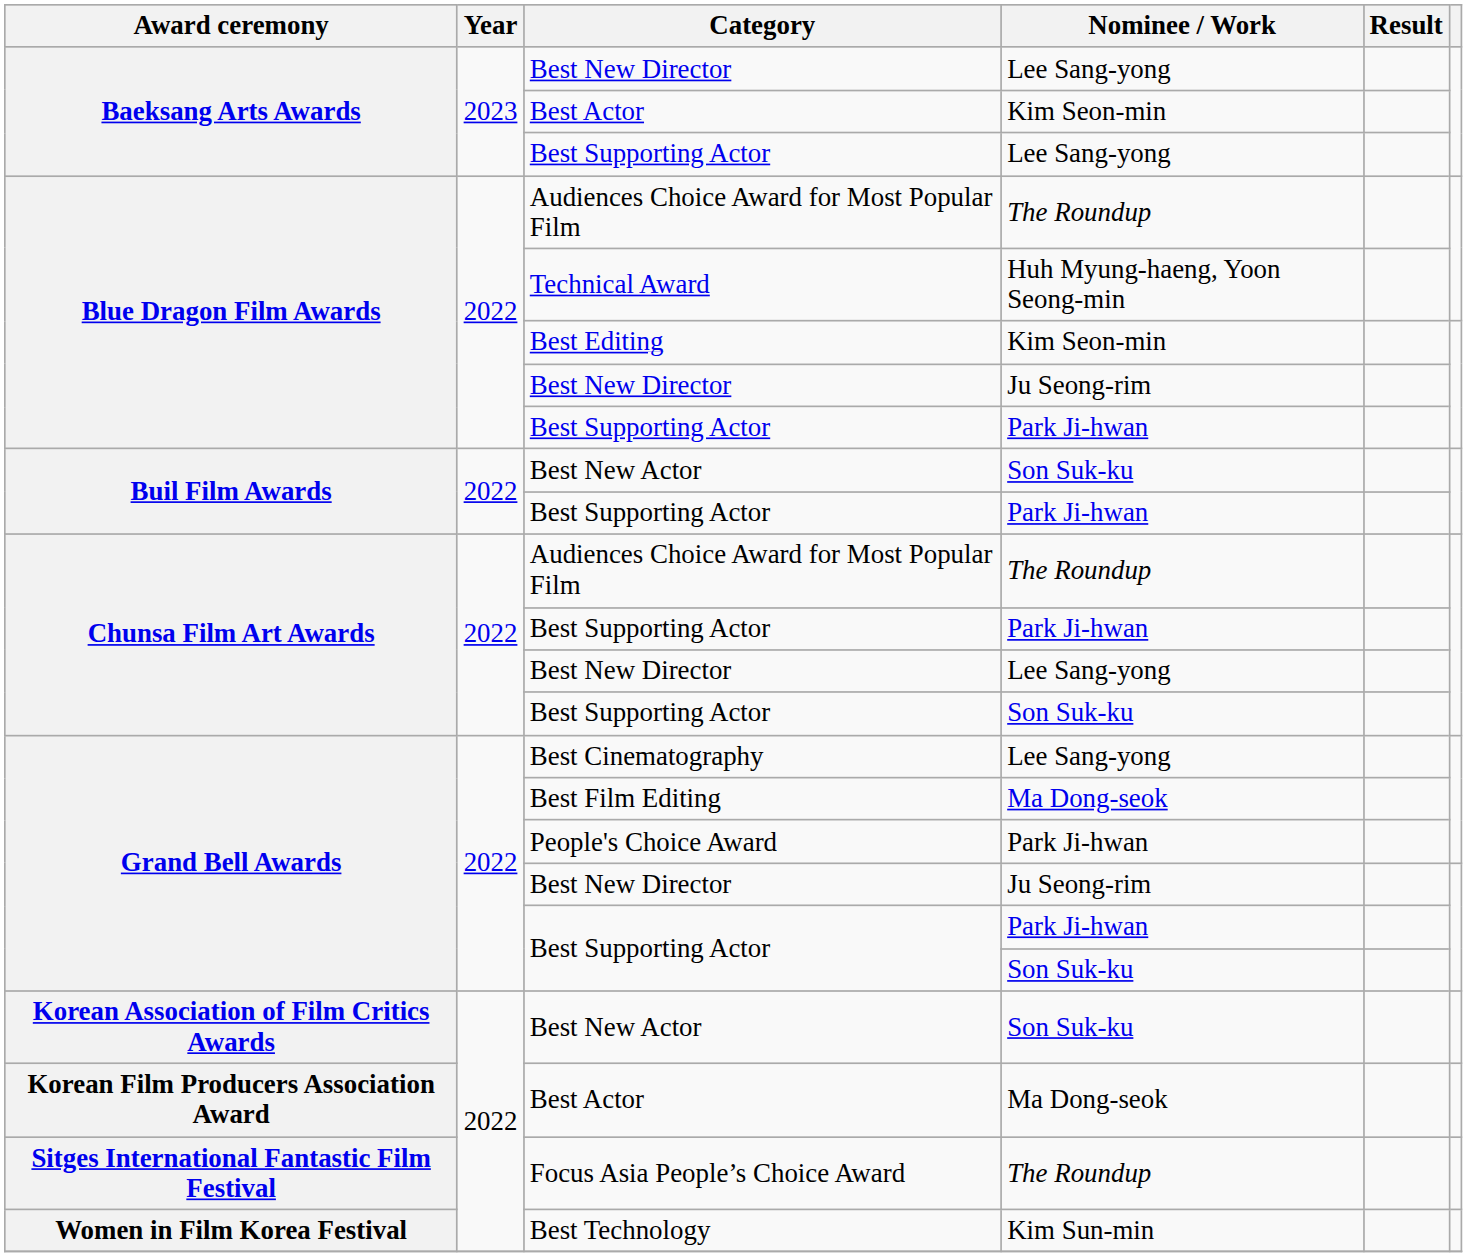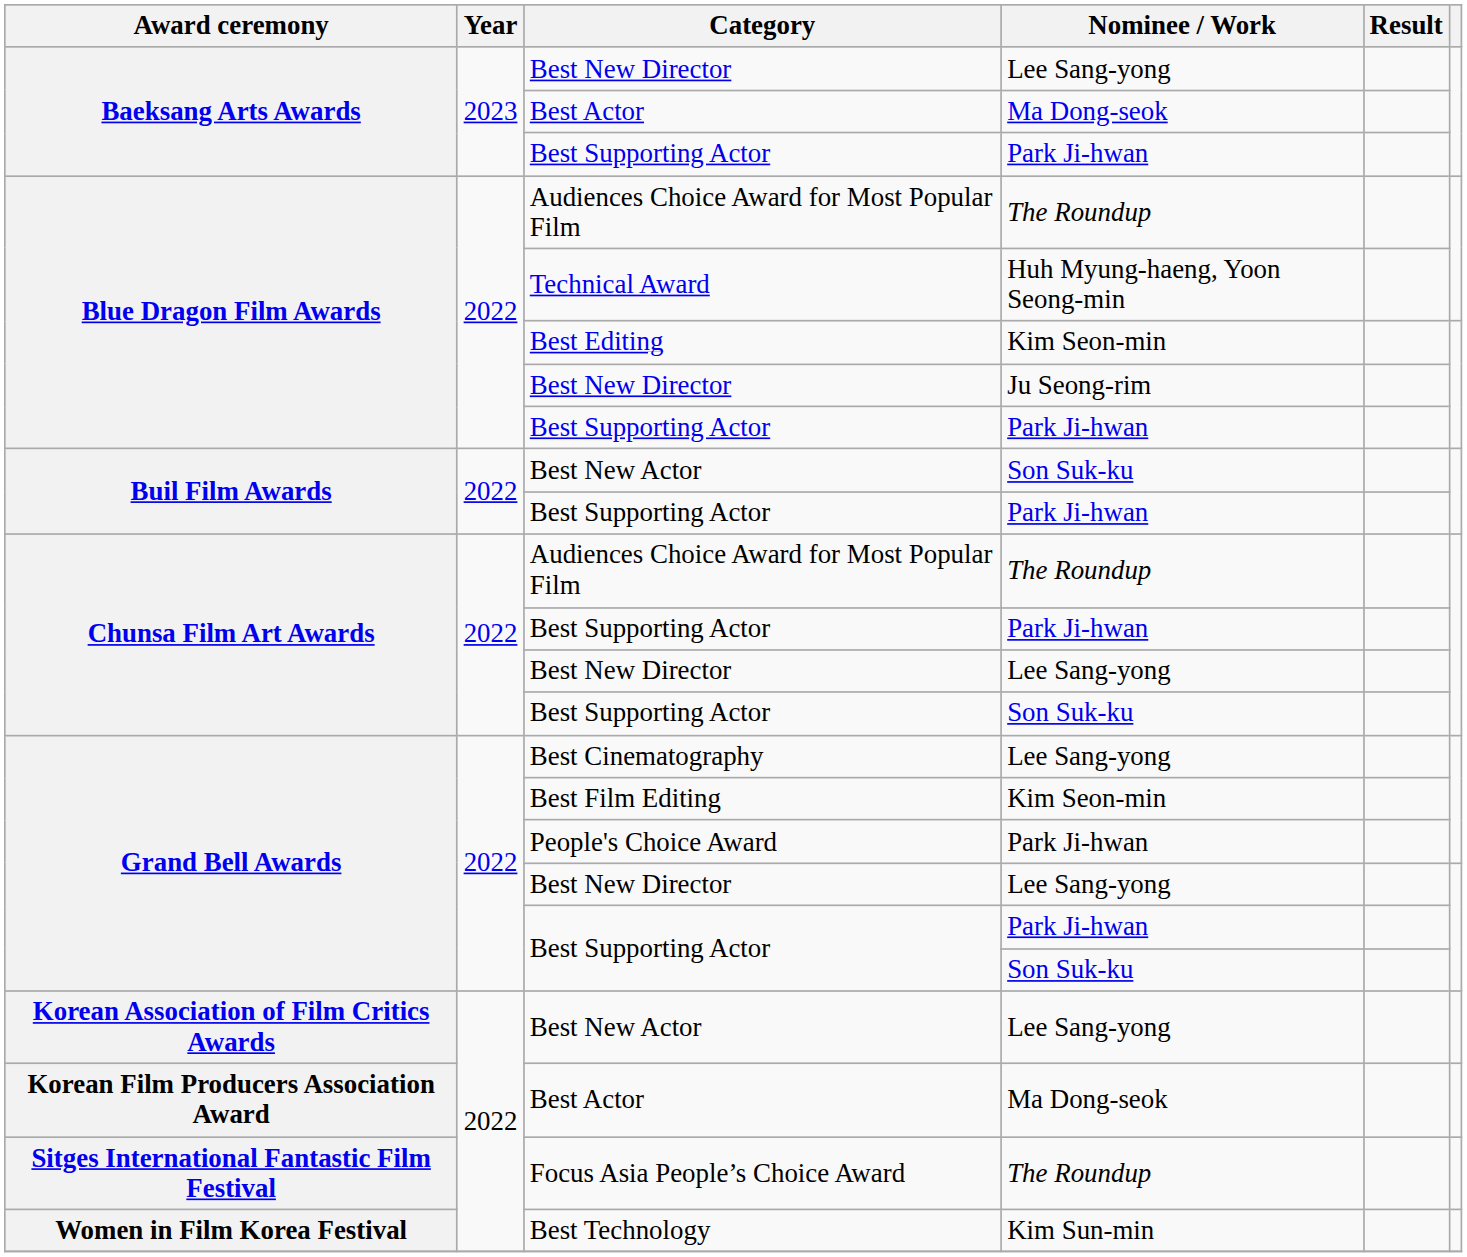 <table class="wikitable sortable plainrowheaders">
 <tr>
 <th scope="col">Award ceremony </th>
 <th scope="col">Year</th>
 <th scope="col">Category </th>
 <th scope="col">Nominee / Work</th>
 <th scope="col">Result</th>
 <th scope="col" class="unsortable"></th>
 </tr>
 <tr>
 <th scope="row"  rowspan="3"><a href='#'>Baeksang Arts Awards</a></th>
 <td rowspan="3"><a href='#'>2023</a></td>
 <td><a href='#'>Best New Director</a></td>
 <td>Lee Sang-yong</td>
 <td></td>
 <td style="text-align:center" rowspan="3"></td>
 </tr>
 <tr>
 <td><a href='#'>Best Actor</a></td>
-<td>Kim Seon-min</td>
+<td><a href='#'>Ma Dong-seok</a></td>
 <td></td>
 </tr>
 <tr>
 <td><a href='#'>Best Supporting Actor</a></td>
-<td>Lee Sang-yong</td>
+<td><a href='#'>Park Ji-hwan</a></td>
 <td></td>
 </tr>
 <tr>
 <th scope="row" rowspan="5"><a href='#'>Blue Dragon Film Awards</a></th>
 <td rowspan="5" style="text-align:center"><a href='#'>2022</a></td>
 <td>Audiences Choice Award for Most Popular Film</td>
 <td><em>The Roundup</em></td>
 <td></td>
 <td style="text-align:center" rowspan="2"></td>
 </tr>
 <tr>
 <td><a href='#'>Technical Award</a></td>
 <td>Huh Myung-haeng, Yoon Seong-min</td>
 <td></td>
 </tr>
 <tr>
 <td><a href='#'>Best Editing</a></td>
 <td>Kim Seon-min</td>
 <td></td>
 <td rowspan="3" style="text-align:center"></td>
 </tr>
 <tr>
 <td><a href='#'>Best New Director</a></td>
 <td>Ju Seong-rim</td>
 <td></td>
 </tr>
 <tr>
 <td><a href='#'>Best Supporting Actor</a></td>
 <td><a href='#'>Park Ji-hwan</a></td>
 <td></td>
 </tr>
 <tr>
 <th scope="row" rowspan="2"><a href='#'>Buil Film Awards</a></th>
 <td rowspan="2" style="text-align:center"><a href='#'>2022</a></td>
 <td>Best New Actor</td>
 <td><a href='#'>Son Suk-ku</a></td>
 <td></td>
 <td style="text-align: center;" rowspan="2"></td>
 </tr>
 <tr>
 <td>Best Supporting Actor</td>
 <td><a href='#'>Park Ji-hwan</a></td>
 <td></td>
 </tr>
 <tr>
 <th scope="row"  rowspan="4"><a href='#'>Chunsa Film Art Awards</a></th>
 <td rowspan="4" style="text-align:center"><a href='#'>2022</a></td>
 <td>Audiences Choice Award for Most Popular Film</td>
 <td><em>The Roundup</em></td>
 <td></td>
 <td rowspan="4" style="text-align:center"></td>
 </tr>
 <tr>
 <td>Best Supporting Actor</td>
 <td><a href='#'>Park Ji-hwan</a></td>
 <td></td>
 </tr>
 <tr>
 <td>Best New Director</td>
 <td>Lee Sang-yong</td>
 <td></td>
 </tr>
 <tr>
 <td>Best Supporting Actor</td>
 <td><a href='#'>Son Suk-ku</a></td>
 <td></td>
 </tr>
 <tr>
 <th scope="row" rowspan="6"><a href='#'>Grand Bell Awards</a></th>
 <td rowspan="6" style="text-align:center"><a href='#'>2022</a></td>
 <td>Best Cinematography</td>
 <td>Lee Sang-yong</td>
 <td></td>
 <td rowspan="3" style="text-align:center"></td>
 </tr>
 <tr>
 <td>Best Film Editing</td>
-<td><a href='#'>Ma Dong-seok</a></td>
+<td>Kim Seon-min</td>
 <td></td>
 </tr>
 <tr>
 <td>People's Choice Award</td>
 <td>Park Ji-hwan</td>
 <td></td>
 </tr>
 <tr>
 <td>Best New Director</td>
-<td>Ju Seong-rim</td>
+<td>Lee Sang-yong</td>
 <td></td>
 <td rowspan="3" style="text-align:center"></td>
 </tr>
 <tr>
 <td rowspan="2">Best Supporting Actor</td>
 <td><a href='#'>Park Ji-hwan</a></td>
 <td></td>
 </tr>
 <tr>
 <td><a href='#'>Son Suk-ku</a></td>
 <td></td>
 </tr>
 <tr>
 <th scope="row"><a href='#'>Korean Association of Film Critics Awards</a></th>
 <td rowspan="4" style="text-align:center">2022</td>
 <td>Best New Actor</td>
-<td><a href='#'>Son Suk-ku</a></td>
+<td>Lee Sang-yong</td>
 <td></td>
 <td style="text-align:center"></td>
 </tr>
 <tr>
 <th scope="row" rowspan=1>Korean Film Producers Association Award</th>
 <td>Best Actor</td>
 <td>Ma Dong-seok</td>
 <td></td>
 <td style="text-align:center" rowspan="1"></td>
 </tr>
 <tr>
 <th scope="row"><a href='#'>Sitges International Fantastic Film Festival</a></th>
 <td>Focus Asia People’s Choice Award</td>
 <td><em>The Roundup</em></td>
 <td></td>
 <td style="text-align:center"></td>
 </tr>
 <tr>
 <th scope="row">Women in Film Korea Festival</th>
 <td>Best Technology</td>
 <td>Kim Sun-min</td>
 <td></td>
 <td align="center"></td>
 </tr>
 <tr>
 </tr>
 </table>
